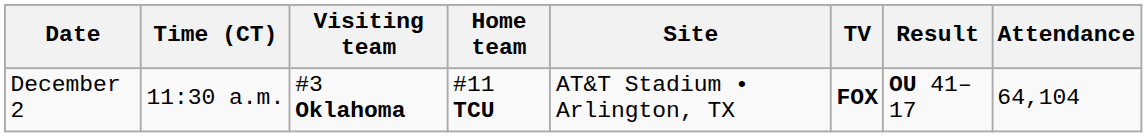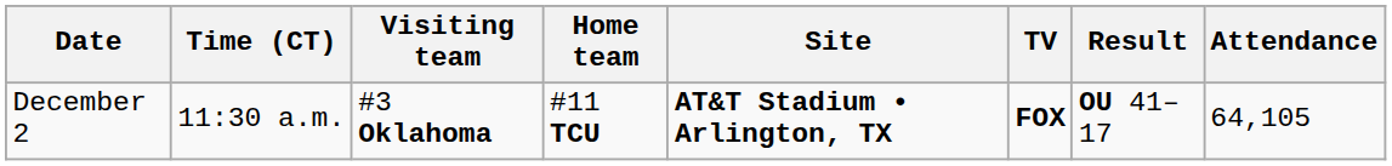 <table class="wikitable" style="font-size:95%;">
 <tr>
 <th>Date</th>
 <th>Time (CT)</th>
 <th>Visiting team</th>
 <th>Home team</th>
 <th>Site</th>
 <th>TV</th>
 <th>Result</th>
 <th>Attendance</th>
 </tr>
 <tr bgcolor=>
 <td>December 2</td>
 <td>11:30 a.m.</td>
 <td>#3 <strong>Oklahoma</strong></td>
 <td>#11 <strong>TCU</strong></td>
-<td>AT&T Stadium • Arlington, TX</td>
+<td><strong>AT&T Stadium • Arlington, TX</strong></td>
 <td><strong>FOX</strong></td>
 <td><strong>OU</strong> 41–17</td>
-<td>64,104</td>
+<td>64,105</td>
 </tr>
 </table>
